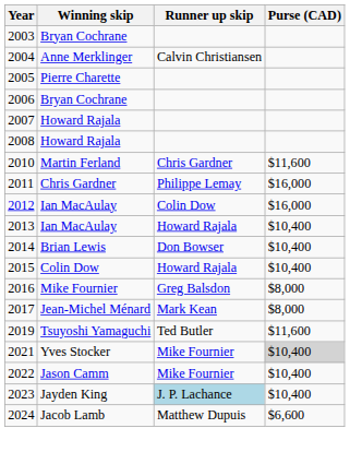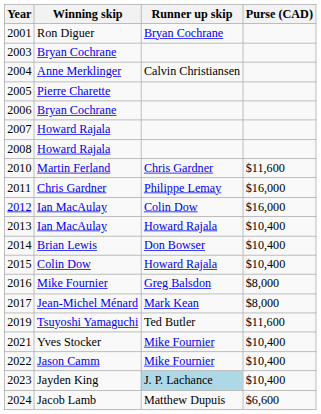 <table class="wikitable">
 <tr>
 <th>Year</th>
 <th>Winning skip</th>
 <th>Runner up skip</th>
 <th>Purse (CAD)</th>
+</tr>
+<tr>
+<td>2001</td>
+<td> Ron Diguer</td>
+<td> <a href='#'>Bryan Cochrane</a></td>
+<td></td>
 </tr>
 <tr>
 <td>2003</td>
 <td> <a href='#'>Bryan Cochrane</a></td>
 <td></td>
 <td></td>
 </tr>
 <tr>
 <td>2004</td>
 <td> <a href='#'>Anne Merklinger</a></td>
 <td> Calvin Christiansen</td>
 <td></td>
 </tr>
 <tr>
 <td>2005</td>
 <td> <a href='#'>Pierre Charette</a></td>
 <td></td>
 <td></td>
 </tr>
 <tr>
 <td>2006</td>
 <td> <a href='#'>Bryan Cochrane</a></td>
 <td></td>
 <td></td>
 </tr>
 <tr>
 <td>2007</td>
 <td> <a href='#'>Howard Rajala</a></td>
 <td></td>
 <td></td>
 </tr>
 <tr>
 <td>2008</td>
 <td> <a href='#'>Howard Rajala</a></td>
 <td></td>
 <td></td>
 </tr>
 <tr>
 <td>2010</td>
 <td> <a href='#'>Martin Ferland</a></td>
 <td> <a href='#'>Chris Gardner</a></td>
 <td>$11,600</td>
 </tr>
 <tr>
 <td>2011</td>
 <td> <a href='#'>Chris Gardner</a></td>
 <td> <a href='#'>Philippe Lemay</a></td>
 <td>$16,000</td>
 </tr>
 <tr>
 <td><a href='#'>2012</a></td>
 <td> <a href='#'>Ian MacAulay</a></td>
 <td> <a href='#'>Colin Dow</a></td>
 <td>$16,000</td>
 </tr>
 <tr>
 <td>2013</td>
 <td> <a href='#'>Ian MacAulay</a></td>
 <td> <a href='#'>Howard Rajala</a></td>
 <td>$10,400</td>
 </tr>
 <tr>
 <td>2014</td>
 <td> <a href='#'>Brian Lewis</a></td>
 <td> <a href='#'>Don Bowser</a></td>
 <td>$10,400</td>
 </tr>
 <tr>
 <td>2015</td>
 <td> <a href='#'>Colin Dow</a></td>
 <td> <a href='#'>Howard Rajala</a></td>
 <td>$10,400</td>
 </tr>
 <tr>
 <td>2016</td>
 <td> <a href='#'>Mike Fournier</a></td>
 <td> <a href='#'>Greg Balsdon</a></td>
 <td>$8,000</td>
 </tr>
 <tr>
 <td>2017</td>
 <td> <a href='#'>Jean-Michel Ménard</a></td>
 <td> <a href='#'>Mark Kean</a></td>
 <td>$8,000</td>
 </tr>
 <tr>
 <td>2019</td>
 <td> <a href='#'>Tsuyoshi Yamaguchi</a></td>
 <td> Ted Butler</td>
 <td>$11,600</td>
 </tr>
 <tr>
 <td>2021</td>
 <td> Yves Stocker</td>
 <td> <a href='#'>Mike Fournier</a></td>
-<td style="background: lightgrey;">$10,400</td>
+<td>$10,400</td>
 </tr>
 <tr>
 <td>2022</td>
 <td> <a href='#'>Jason Camm</a></td>
 <td> <a href='#'>Mike Fournier</a></td>
 <td>$10,400</td>
 </tr>
 <tr>
 <td>2023</td>
 <td> Jayden King</td>
 <td style="background: lightblue;"> J. P. Lachance</td>
 <td>$10,400</td>
 </tr>
 <tr>
 <td>2024</td>
 <td> Jacob Lamb</td>
 <td> Matthew Dupuis</td>
 <td>$6,600</td>
 </tr>
 </table>
